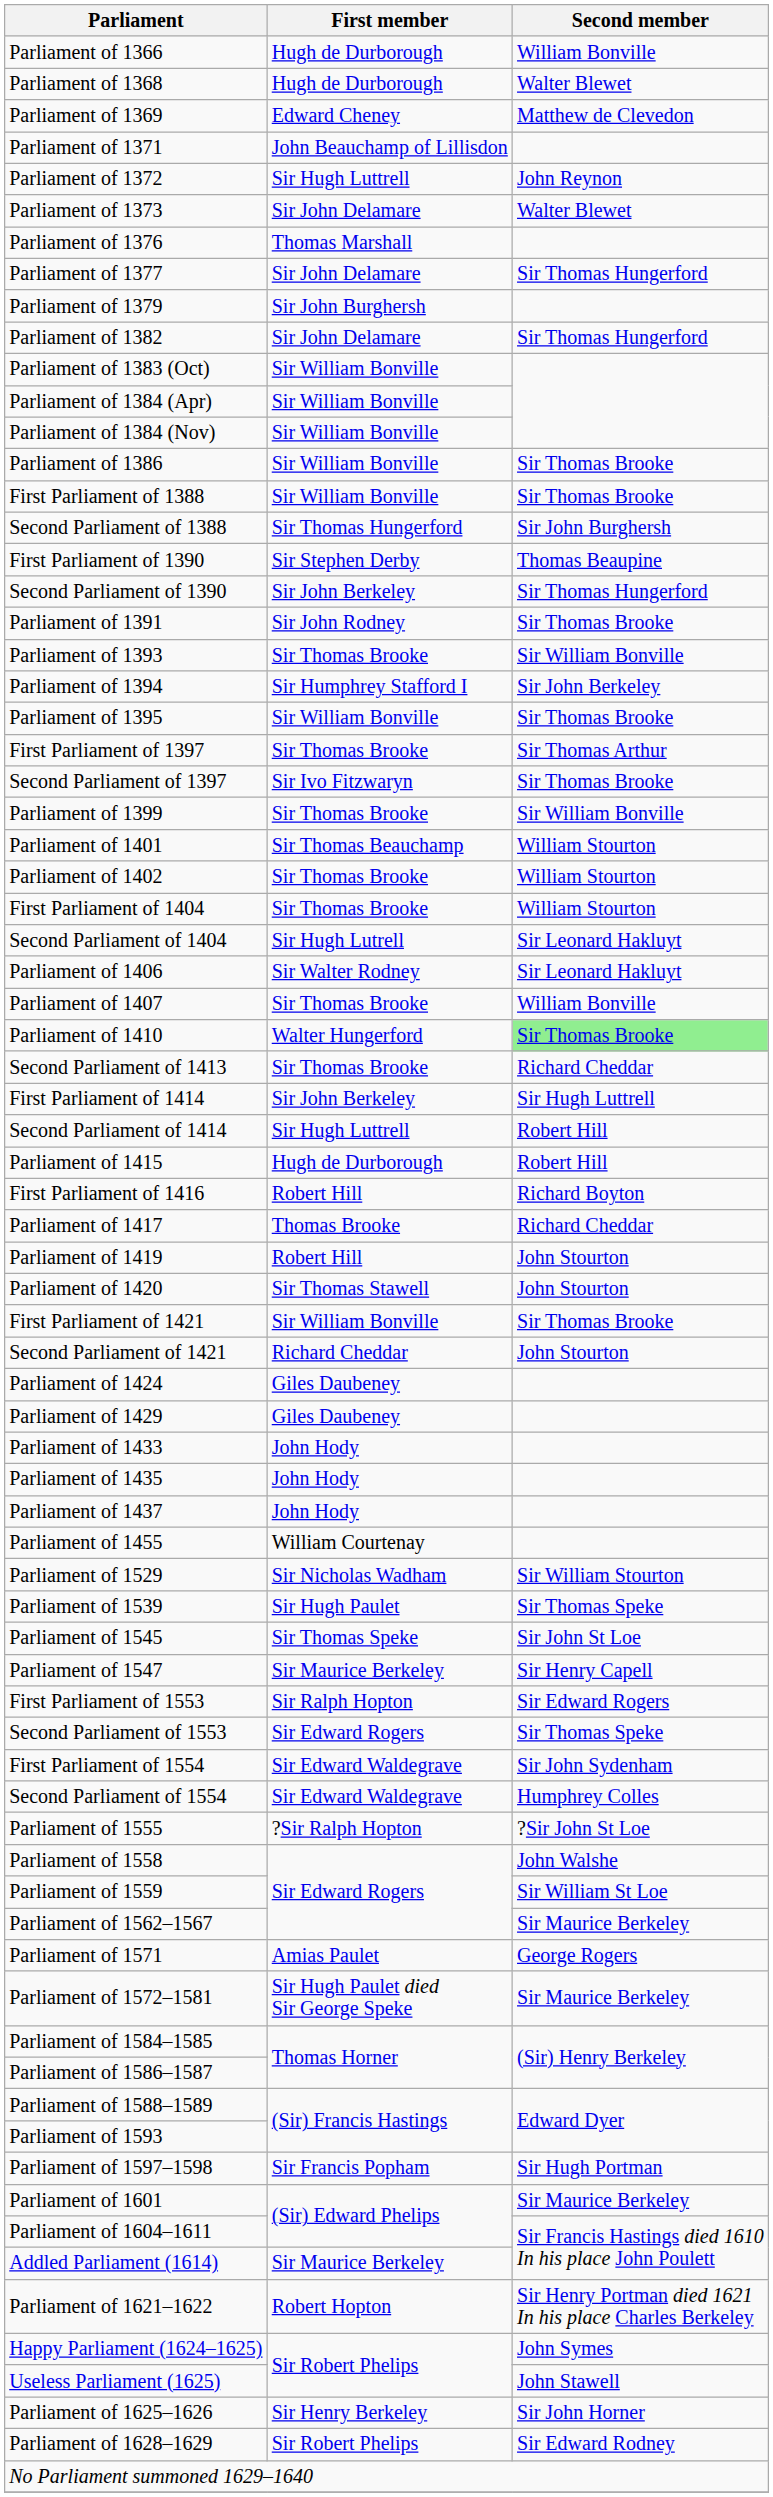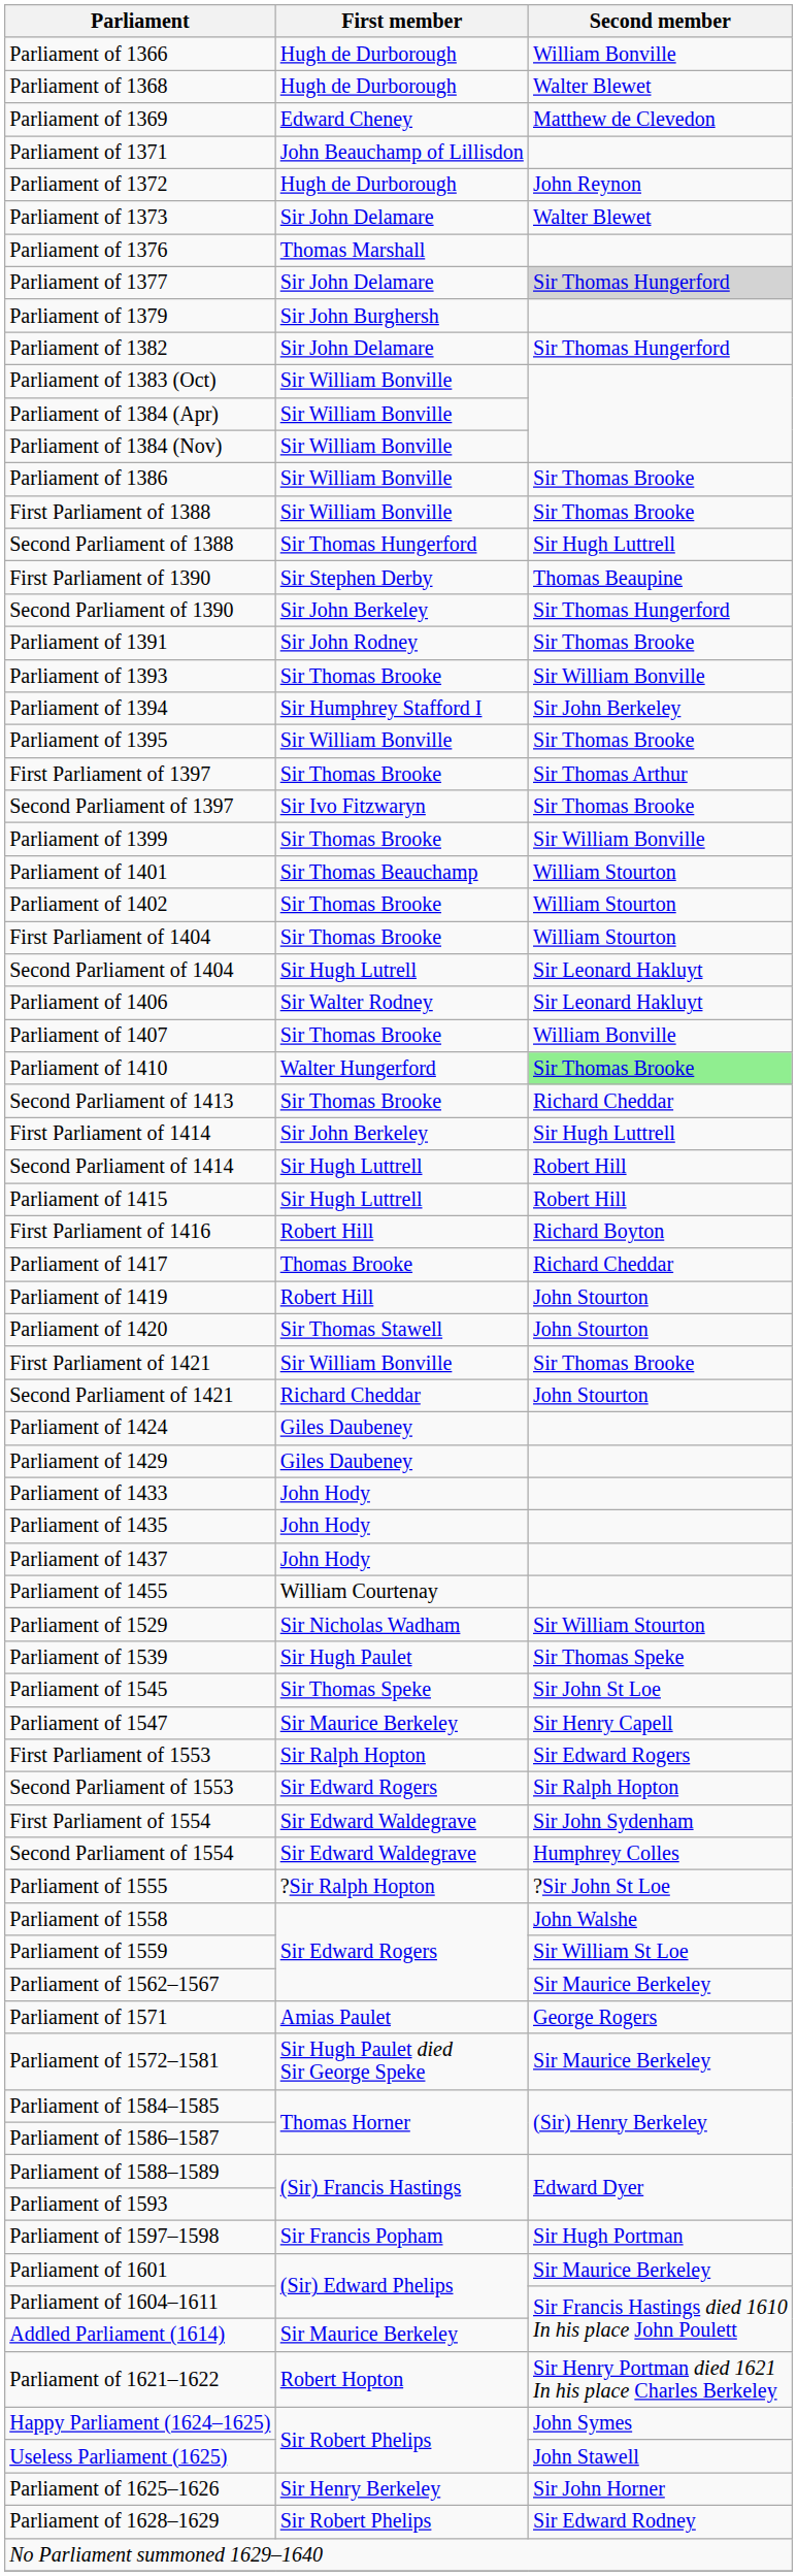 <table class="wikitable">
 <tr>
 <th>Parliament</th>
 <th>First member</th>
 <th>Second member</th>
 </tr>
 <tr>
 <td>Parliament of 1366</td>
 <td><a href='#'>Hugh de Durborough</a></td>
 <td><a href='#'>William Bonville</a></td>
 </tr>
 <tr>
 <td>Parliament of 1368</td>
 <td><a href='#'>Hugh de Durborough</a></td>
 <td><a href='#'>Walter Blewet</a></td>
 </tr>
 <tr>
 <td>Parliament of 1369</td>
 <td><a href='#'>Edward Cheney</a></td>
 <td><a href='#'>Matthew de Clevedon</a></td>
 </tr>
 <tr>
 <td>Parliament of 1371</td>
 <td><a href='#'>John Beauchamp of Lillisdon</a></td>
 <td></td>
 </tr>
 <tr>
 <td>Parliament of 1372</td>
-<td><a href='#'>Sir Hugh Luttrell</a></td>
+<td><a href='#'>Hugh de Durborough</a></td>
 <td><a href='#'>John Reynon</a></td>
 </tr>
 <tr>
 <td>Parliament of 1373</td>
 <td><a href='#'>Sir John Delamare</a></td>
 <td><a href='#'>Walter Blewet</a></td>
 </tr>
 <tr>
 <td>Parliament of 1376</td>
 <td><a href='#'>Thomas Marshall</a></td>
 <td></td>
 </tr>
 <tr>
 <td>Parliament of 1377</td>
 <td><a href='#'>Sir John Delamare</a></td>
-<td><a href='#'>Sir Thomas Hungerford</a></td>
+<td style="background: lightgrey;"><a href='#'>Sir Thomas Hungerford</a></td>
 </tr>
 <tr>
 <td>Parliament of 1379</td>
 <td><a href='#'>Sir John Burghersh</a></td>
 </tr>
 <tr>
 <td>Parliament of 1382</td>
 <td><a href='#'>Sir John Delamare</a></td>
 <td><a href='#'>Sir Thomas Hungerford</a></td>
 </tr>
 <tr>
 <td>Parliament of 1383 (Oct)</td>
 <td><a href='#'>Sir William Bonville</a></td>
 </tr>
 <tr>
 <td>Parliament of 1384 (Apr)</td>
 <td><a href='#'>Sir William Bonville</a></td>
 </tr>
 <tr>
 <td>Parliament of 1384 (Nov)</td>
 <td><a href='#'>Sir William Bonville</a></td>
 </tr>
 <tr>
 <td>Parliament of 1386</td>
 <td><a href='#'>Sir William Bonville</a></td>
 <td><a href='#'>Sir Thomas Brooke</a></td>
 </tr>
 <tr>
 <td>First Parliament of 1388</td>
 <td><a href='#'>Sir William Bonville</a></td>
 <td><a href='#'>Sir Thomas Brooke</a></td>
 </tr>
 <tr>
 <td>Second Parliament of 1388</td>
 <td><a href='#'>Sir Thomas Hungerford</a></td>
-<td><a href='#'>Sir John Burghersh</a></td>
+<td><a href='#'>Sir Hugh Luttrell</a></td>
 </tr>
 <tr>
 <td>First Parliament of 1390</td>
 <td><a href='#'>Sir Stephen Derby</a></td>
 <td><a href='#'>Thomas Beaupine</a></td>
 </tr>
 <tr>
 <td>Second Parliament of 1390</td>
 <td><a href='#'>Sir John Berkeley</a></td>
 <td><a href='#'>Sir Thomas Hungerford</a></td>
 </tr>
 <tr>
 <td>Parliament of 1391</td>
 <td><a href='#'>Sir John Rodney</a></td>
 <td><a href='#'>Sir Thomas Brooke</a></td>
 </tr>
 <tr>
 <td>Parliament of 1393</td>
 <td><a href='#'>Sir Thomas Brooke</a></td>
 <td><a href='#'>Sir William Bonville</a></td>
 </tr>
 <tr>
 <td>Parliament of 1394</td>
 <td><a href='#'>Sir Humphrey Stafford I</a></td>
 <td><a href='#'>Sir John Berkeley</a></td>
 </tr>
 <tr>
 <td>Parliament of 1395</td>
 <td><a href='#'>Sir William Bonville</a></td>
 <td><a href='#'>Sir Thomas Brooke</a></td>
 </tr>
 <tr>
 <td>First Parliament of 1397</td>
 <td><a href='#'>Sir Thomas Brooke</a></td>
 <td><a href='#'>Sir Thomas Arthur</a></td>
 </tr>
 <tr>
 <td>Second Parliament of 1397</td>
 <td><a href='#'>Sir Ivo Fitzwaryn</a></td>
 <td><a href='#'>Sir Thomas Brooke</a></td>
 </tr>
 <tr>
 <td>Parliament of 1399</td>
 <td><a href='#'>Sir Thomas Brooke</a></td>
 <td><a href='#'>Sir William Bonville</a></td>
 </tr>
 <tr>
 <td>Parliament of 1401</td>
 <td><a href='#'>Sir Thomas Beauchamp</a></td>
 <td><a href='#'>William Stourton</a></td>
 </tr>
 <tr>
 <td>Parliament of 1402</td>
 <td><a href='#'>Sir Thomas Brooke</a></td>
 <td><a href='#'>William Stourton</a></td>
 </tr>
 <tr>
 <td>First Parliament of 1404</td>
 <td><a href='#'>Sir Thomas Brooke</a></td>
 <td><a href='#'>William Stourton</a></td>
 </tr>
 <tr>
 <td>Second Parliament of 1404</td>
 <td><a href='#'>Sir Hugh Lutrell</a></td>
 <td><a href='#'>Sir Leonard Hakluyt</a></td>
 </tr>
 <tr>
 <td>Parliament of 1406</td>
 <td><a href='#'>Sir Walter Rodney</a></td>
 <td><a href='#'>Sir Leonard Hakluyt</a></td>
 </tr>
 <tr>
 <td>Parliament of 1407</td>
 <td><a href='#'>Sir Thomas Brooke</a></td>
 <td><a href='#'>William Bonville</a></td>
 </tr>
 <tr>
 <td>Parliament of 1410</td>
 <td><a href='#'>Walter Hungerford</a></td>
 <td style="background: lightgreen;"><a href='#'>Sir Thomas Brooke</a></td>
 </tr>
 <tr>
 <td>Second Parliament of 1413</td>
 <td><a href='#'>Sir Thomas Brooke</a></td>
 <td><a href='#'>Richard Cheddar</a></td>
 </tr>
 <tr>
 <td>First Parliament of 1414</td>
 <td><a href='#'>Sir John Berkeley</a></td>
 <td><a href='#'>Sir Hugh Luttrell</a></td>
 </tr>
 <tr>
 <td>Second Parliament of 1414</td>
 <td><a href='#'>Sir Hugh Luttrell</a></td>
 <td><a href='#'>Robert Hill</a></td>
 </tr>
 <tr>
 <td>Parliament of 1415</td>
-<td><a href='#'>Hugh de Durborough</a></td>
+<td><a href='#'>Sir Hugh Luttrell</a></td>
 <td><a href='#'>Robert Hill</a></td>
 </tr>
 <tr>
 <td>First Parliament of 1416</td>
 <td><a href='#'>Robert Hill</a></td>
 <td><a href='#'>Richard Boyton</a></td>
 </tr>
 <tr>
 <td>Parliament of 1417</td>
 <td><a href='#'>Thomas Brooke</a></td>
 <td><a href='#'>Richard Cheddar</a></td>
 </tr>
 <tr>
 <td>Parliament of 1419</td>
 <td><a href='#'>Robert Hill</a></td>
 <td><a href='#'>John Stourton</a></td>
 </tr>
 <tr>
 <td>Parliament of 1420</td>
 <td><a href='#'>Sir Thomas Stawell</a></td>
 <td><a href='#'>John Stourton</a></td>
 </tr>
 <tr>
 <td>First Parliament of 1421</td>
 <td><a href='#'>Sir William Bonville</a></td>
 <td><a href='#'>Sir Thomas Brooke</a></td>
 </tr>
 <tr>
 <td>Second Parliament of 1421</td>
 <td><a href='#'>Richard Cheddar</a></td>
 <td><a href='#'>John Stourton</a></td>
 </tr>
 <tr>
 <td>Parliament of 1424</td>
 <td><a href='#'>Giles Daubeney</a></td>
 <td></td>
 </tr>
 <tr>
 <td>Parliament of 1429</td>
 <td><a href='#'>Giles Daubeney</a></td>
 <td></td>
 </tr>
 <tr>
 <td>Parliament of 1433</td>
 <td><a href='#'>John Hody</a></td>
 <td></td>
 </tr>
 <tr>
 <td>Parliament of 1435</td>
 <td><a href='#'>John Hody</a></td>
 <td></td>
 </tr>
 <tr>
 <td>Parliament of 1437</td>
 <td><a href='#'>John Hody</a></td>
 <td></td>
 </tr>
 <tr>
 <td>Parliament of 1455</td>
 <td>William Courtenay</td>
 <td></td>
 </tr>
 <tr>
 <td>Parliament of 1529</td>
 <td><a href='#'>Sir Nicholas Wadham</a></td>
 <td><a href='#'>Sir William Stourton</a></td>
 </tr>
 <tr>
 <td>Parliament of 1539</td>
 <td><a href='#'>Sir Hugh Paulet</a></td>
 <td><a href='#'>Sir Thomas Speke</a></td>
 </tr>
 <tr>
 <td>Parliament of 1545</td>
 <td><a href='#'>Sir Thomas Speke</a></td>
 <td><a href='#'>Sir John St Loe</a></td>
 </tr>
 <tr>
 <td>Parliament of 1547</td>
 <td><a href='#'>Sir Maurice Berkeley</a></td>
 <td><a href='#'>Sir Henry Capell</a></td>
 </tr>
 <tr>
 <td>First Parliament of 1553</td>
 <td><a href='#'>Sir Ralph Hopton</a></td>
 <td><a href='#'>Sir Edward Rogers</a></td>
 </tr>
 <tr>
 <td>Second Parliament of 1553</td>
 <td><a href='#'>Sir Edward Rogers</a></td>
-<td><a href='#'>Sir Thomas Speke</a></td>
+<td><a href='#'>Sir Ralph Hopton</a></td>
 </tr>
 <tr>
 <td>First Parliament of 1554</td>
 <td><a href='#'>Sir Edward Waldegrave</a></td>
 <td><a href='#'>Sir John Sydenham</a></td>
 </tr>
 <tr>
 <td>Second Parliament of 1554</td>
 <td><a href='#'>Sir Edward Waldegrave</a></td>
 <td><a href='#'>Humphrey Colles</a></td>
 </tr>
 <tr>
 <td>Parliament of 1555</td>
 <td>?<a href='#'>Sir Ralph Hopton</a></td>
 <td>?<a href='#'>Sir John St Loe</a></td>
 </tr>
 <tr>
 <td>Parliament of 1558</td>
 <td rowspan="3"><a href='#'>Sir Edward Rogers</a></td>
 <td><a href='#'>John Walshe</a></td>
 </tr>
 <tr>
 <td>Parliament of 1559</td>
 <td><a href='#'>Sir William St Loe</a></td>
 </tr>
 <tr>
 <td>Parliament of 1562–1567</td>
 <td><a href='#'>Sir Maurice Berkeley</a></td>
 </tr>
 <tr>
 <td>Parliament of 1571</td>
 <td><a href='#'>Amias Paulet</a></td>
 <td><a href='#'>George Rogers</a></td>
 </tr>
 <tr>
 <td>Parliament of 1572–1581</td>
 <td><a href='#'>Sir Hugh Paulet</a> <em>died</em><br><a href='#'>Sir George Speke</a></td>
 <td><a href='#'>Sir Maurice Berkeley</a></td>
 </tr>
 <tr>
 <td>Parliament of 1584–1585</td>
 <td rowspan="2"><a href='#'>Thomas Horner</a></td>
 <td rowspan="2"><a href='#'>(Sir) Henry Berkeley</a></td>
 </tr>
 <tr>
 <td>Parliament of 1586–1587</td>
 </tr>
 <tr>
 <td>Parliament of 1588–1589</td>
 <td rowspan="2"><a href='#'>(Sir) Francis Hastings</a></td>
 <td rowspan="2"><a href='#'>Edward Dyer</a></td>
 </tr>
 <tr>
 <td>Parliament of 1593</td>
 </tr>
 <tr>
 <td>Parliament of 1597–1598</td>
 <td><a href='#'>Sir Francis Popham</a></td>
 <td><a href='#'>Sir Hugh Portman</a></td>
 </tr>
 <tr>
 <td>Parliament of 1601</td>
 <td rowspan="2"><a href='#'>(Sir) Edward Phelips</a></td>
 <td><a href='#'>Sir Maurice Berkeley</a></td>
 </tr>
 <tr>
 <td>Parliament of 1604–1611</td>
 <td rowspan="2"><a href='#'>Sir Francis Hastings</a> <em>died 1610</em><br><em>In his place</em> <a href='#'>John Poulett</a></td>
 </tr>
 <tr>
 <td><a href='#'>Addled Parliament (1614)</a></td>
 <td><a href='#'>Sir Maurice Berkeley</a></td>
 </tr>
 <tr>
 <td>Parliament of 1621–1622</td>
 <td><a href='#'>Robert Hopton</a></td>
 <td><a href='#'>Sir Henry Portman</a> <em>died 1621</em><br><em>In his place</em> <a href='#'>Charles Berkeley</a></td>
 </tr>
 <tr>
 <td><a href='#'>Happy Parliament (1624–1625)</a></td>
 <td rowspan="2"><a href='#'>Sir Robert Phelips</a></td>
 <td><a href='#'>John Symes</a></td>
 </tr>
 <tr>
 <td><a href='#'>Useless Parliament (1625)</a></td>
 <td><a href='#'>John Stawell</a></td>
 </tr>
 <tr>
 <td>Parliament of 1625–1626</td>
 <td><a href='#'>Sir Henry Berkeley</a></td>
 <td><a href='#'>Sir John Horner</a></td>
 </tr>
 <tr>
 <td>Parliament of 1628–1629</td>
 <td><a href='#'>Sir Robert Phelips</a></td>
 <td><a href='#'>Sir Edward Rodney</a></td>
 </tr>
 <tr>
 <td colspan="4"><em>No Parliament summoned 1629–1640</em></td>
 </tr>
 <tr>
 </tr>
 </table>
